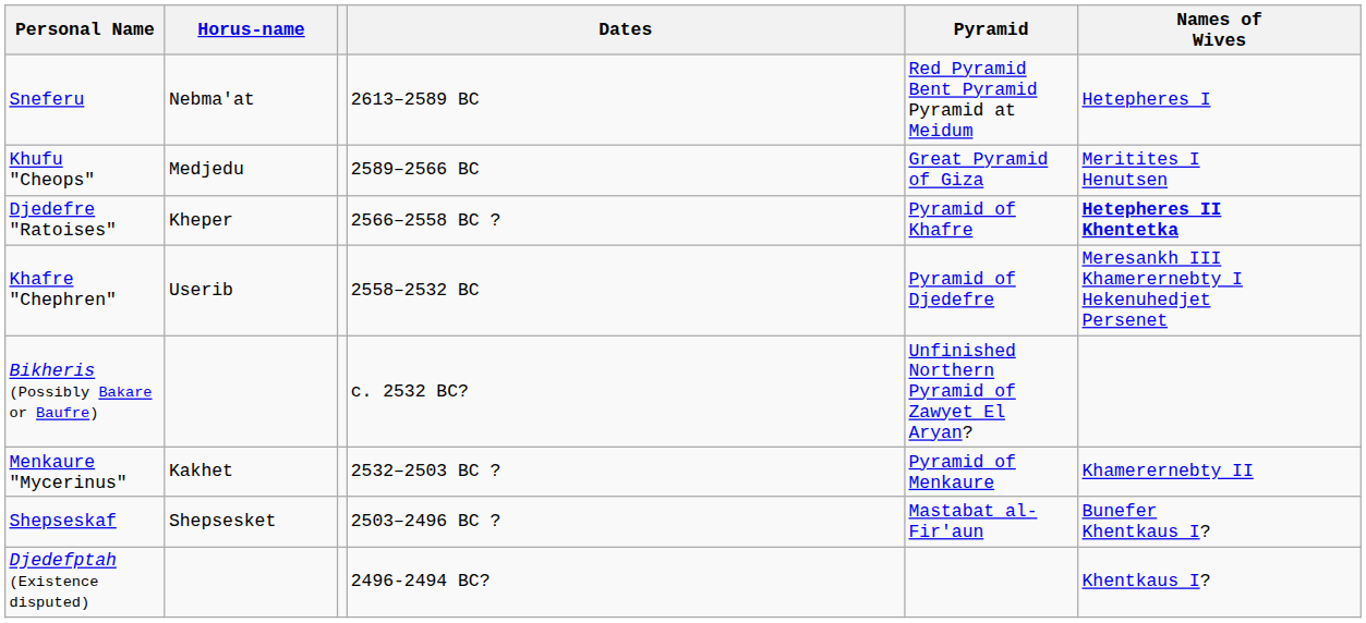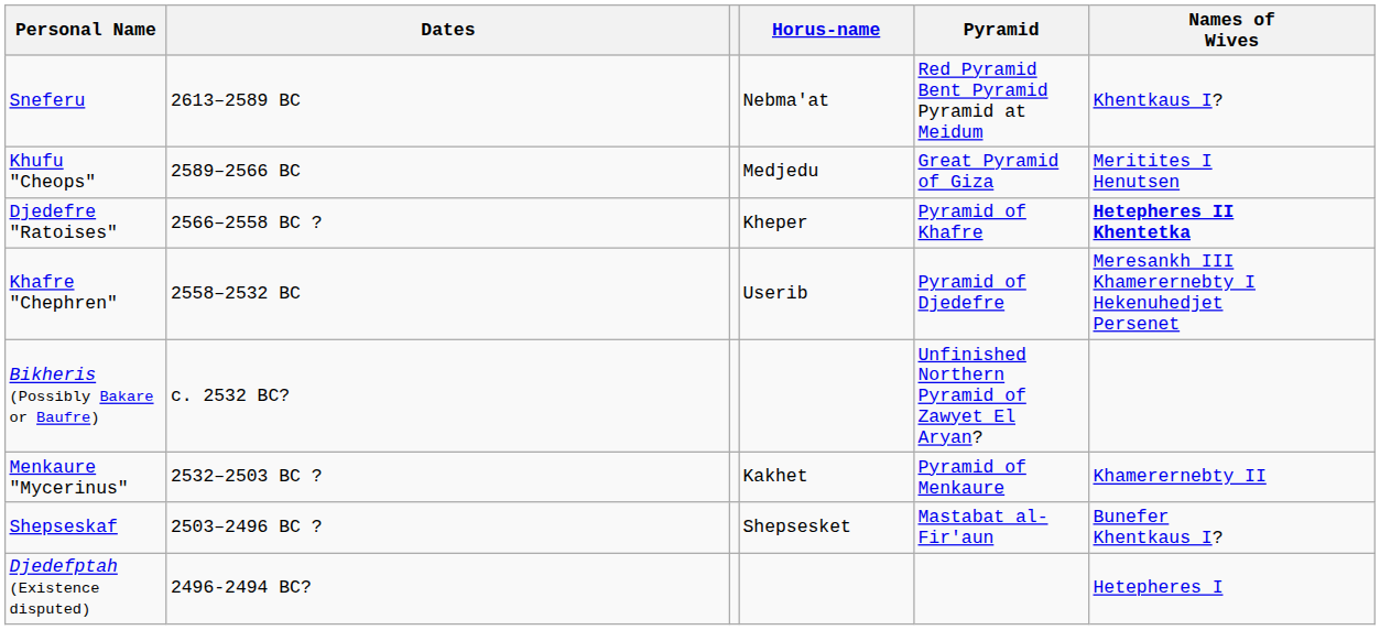 <table class="wikitable">
 <tr>
 <th style="width:110px">Personal Name</th>
+<th style="width:400px">Dates</th>
+<th></th>
 <th style="width:120px"><a href='#'>Horus-name</a></th>
-<th></th>
-<th style="width:400px">Dates</th>
 <th style="width:120px">Pyramid</th>
 <th style="width:200px">Names of <br> Wives</th>
 </tr>
 <tr>
 <td><a href='#'>Sneferu</a></td>
+<td>2613–2589 BC</td>
+<td></td>
 <td>Nebma'at</td>
-<td></td>
-<td>2613–2589 BC</td>
 <td><a href='#'>Red Pyramid</a> <br> <a href='#'>Bent Pyramid</a> <br> Pyramid at <a href='#'>Meidum</a></td>
-<td><a href='#'>Hetepheres I</a></td>
+<td><a href='#'>Khentkaus I</a>?</td>
 </tr>
 <tr>
 <td><a href='#'>Khufu</a><br>"Cheops"</td>
+<td>2589–2566 BC</td>
+<td></td>
 <td>Medjedu</td>
-<td></td>
-<td>2589–2566 BC</td>
 <td><a href='#'>Great Pyramid of Giza</a></td>
 <td><a href='#'>Meritites I</a> <br> <a href='#'>Henutsen</a></td>
 </tr>
 <tr>
 <td><a href='#'>Djedefre</a><br>"Ratoises"</td>
+<td>2566–2558 BC ?</td>
+<td></td>
 <td>Kheper</td>
-<td></td>
-<td>2566–2558 BC ?</td>
 <td><a href='#'>Pyramid of Khafre</a></td>
 <td><strong><a href='#'>Hetepheres II</a> <br> <a href='#'>Khentetka</a></strong></td>
 </tr>
 <tr>
 <td><a href='#'>Khafre</a><br>"Chephren"</td>
+<td>2558–2532 BC</td>
+<td></td>
 <td>Userib</td>
-<td></td>
-<td>2558–2532 BC</td>
 <td><a href='#'>Pyramid of Djedefre</a></td>
 <td><a href='#'>Meresankh III</a> <br> <a href='#'>Khamerernebty I</a><br> <a href='#'>Hekenuhedjet</a> <br> <a href='#'>Persenet</a></td>
 </tr>
 <tr>
 <td><em><a href='#'>Bikheris</a></em><br><small>(Possibly <a href='#'>Bakare</a> or <a href='#'>Baufre</a>)</small></td>
+<td>c. 2532 BC?</td>
 <td></td>
 <td></td>
-<td>c. 2532 BC?</td>
 <td><a href='#'>Unfinished Northern Pyramid of Zawyet El Aryan</a>?</td>
 <td></td>
 </tr>
 <tr>
 <td><a href='#'>Menkaure</a><br>"Mycerinus"</td>
+<td>2532–2503 BC ?</td>
+<td></td>
 <td>Kakhet</td>
-<td></td>
-<td>2532–2503 BC ?</td>
 <td><a href='#'>Pyramid of Menkaure</a></td>
 <td><a href='#'>Khamerernebty II</a></td>
 </tr>
 <tr>
 <td><a href='#'>Shepseskaf</a></td>
+<td>2503–2496 BC ?</td>
+<td></td>
 <td>Shepsesket</td>
-<td></td>
-<td>2503–2496 BC ?</td>
 <td><a href='#'>Mastabat al-Fir'aun</a></td>
 <td><a href='#'>Bunefer</a> <br> <a href='#'>Khentkaus I</a>?</td>
 </tr>
 <tr>
 <td><em><a href='#'>Djedefptah</a></em><br><small>(Existence disputed)</small></td>
+<td>2496-2494 BC?</td>
 <td></td>
 <td></td>
-<td>2496-2494 BC?</td>
 <td></td>
-<td><a href='#'>Khentkaus I</a>?</td>
+<td><a href='#'>Hetepheres I</a></td>
 </tr>
 </table>
